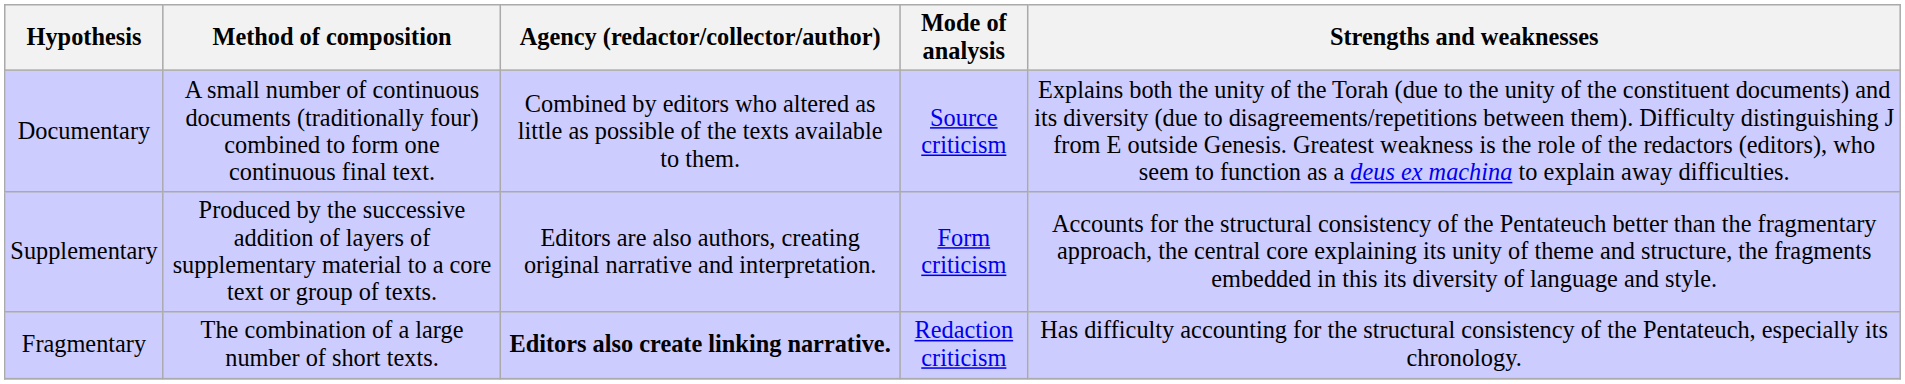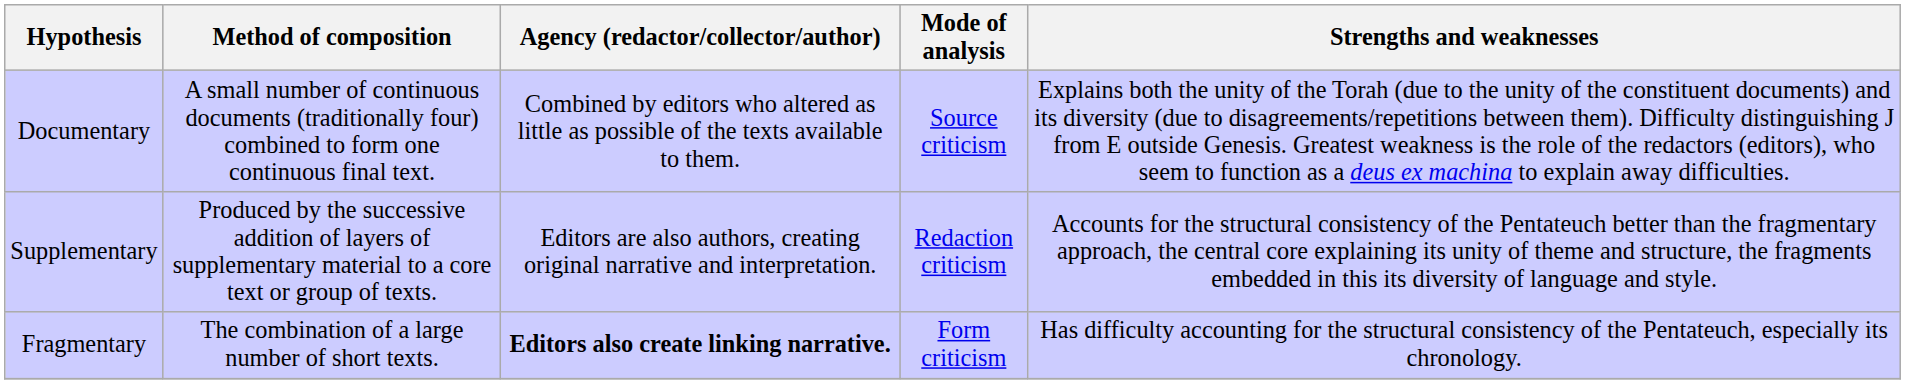 <table class="wikitable">
 <tr>
 <th>Hypothesis</th>
 <th>Method of composition</th>
 <th>Agency (redactor/collector/author)</th>
 <th>Mode of analysis</th>
 <th>Strengths and weaknesses</th>
 </tr>
 <tr>
 <td style="text-align:center; background:#ccf;">Documentary</td>
 <td style="text-align:center; background:#ccf;">A small number of continuous documents (traditionally four) combined to form one continuous final text.</td>
 <td style="text-align:center; background:#ccf;">Combined by editors who altered as little as possible of the texts available to them.</td>
 <td style="text-align:center; background:#ccf;"><a href='#'>Source criticism</a></td>
 <td style="text-align:center; background:#ccf;">Explains both the unity of the Torah (due to the unity of the constituent documents) and its diversity (due to disagreements/repetitions between them). Difficulty distinguishing J from E outside Genesis. Greatest weakness is the role of the redactors (editors), who seem to function as a <em><a href='#'>deus ex machina</a></em> to explain away difficulties.</td>
 </tr>
 <tr>
 <td style="text-align:center; background:#ccf;">Supplementary</td>
 <td style="text-align:center; background:#ccf;">Produced by the successive addition of layers of supplementary material to a core text or group of texts.</td>
 <td style="text-align:center; background:#ccf;">Editors are also authors, creating original narrative and interpretation.</td>
-<td style="text-align:center; background:#ccf;"><a href='#'>Form criticism</a></td>
+<td style="text-align:center; background:#ccf;"><a href='#'>Redaction criticism</a></td>
 <td style="text-align:center; background:#ccf;">Accounts for the structural consistency of the Pentateuch better than the fragmentary approach, the central core explaining its unity of theme and structure, the fragments embedded in this its diversity of language and style.</td>
 </tr>
 <tr>
 <td style="text-align:center; background:#ccf;">Fragmentary</td>
 <td style="text-align:center; background:#ccf;">The combination of a large number of short texts.</td>
 <td style="text-align:center; background:#ccf;"><strong>Editors also create linking narrative.</strong></td>
-<td style="text-align:center; background:#ccf;"><a href='#'>Redaction criticism</a></td>
+<td style="text-align:center; background:#ccf;"><a href='#'>Form criticism</a></td>
 <td style="text-align:center; background:#ccf;">Has difficulty accounting for the structural consistency of the Pentateuch, especially its chronology.</td>
 </tr>
 <tr>
 </tr>
 </table>
